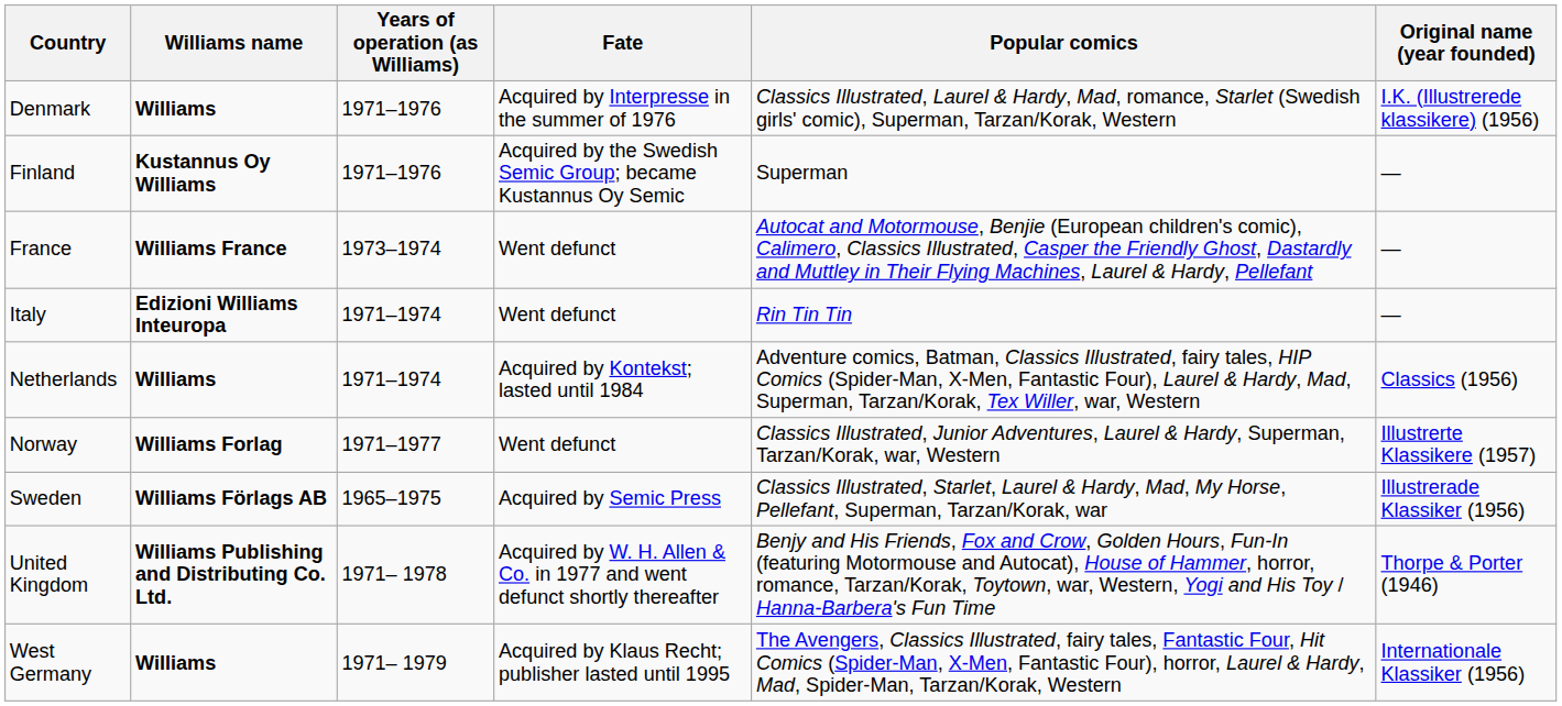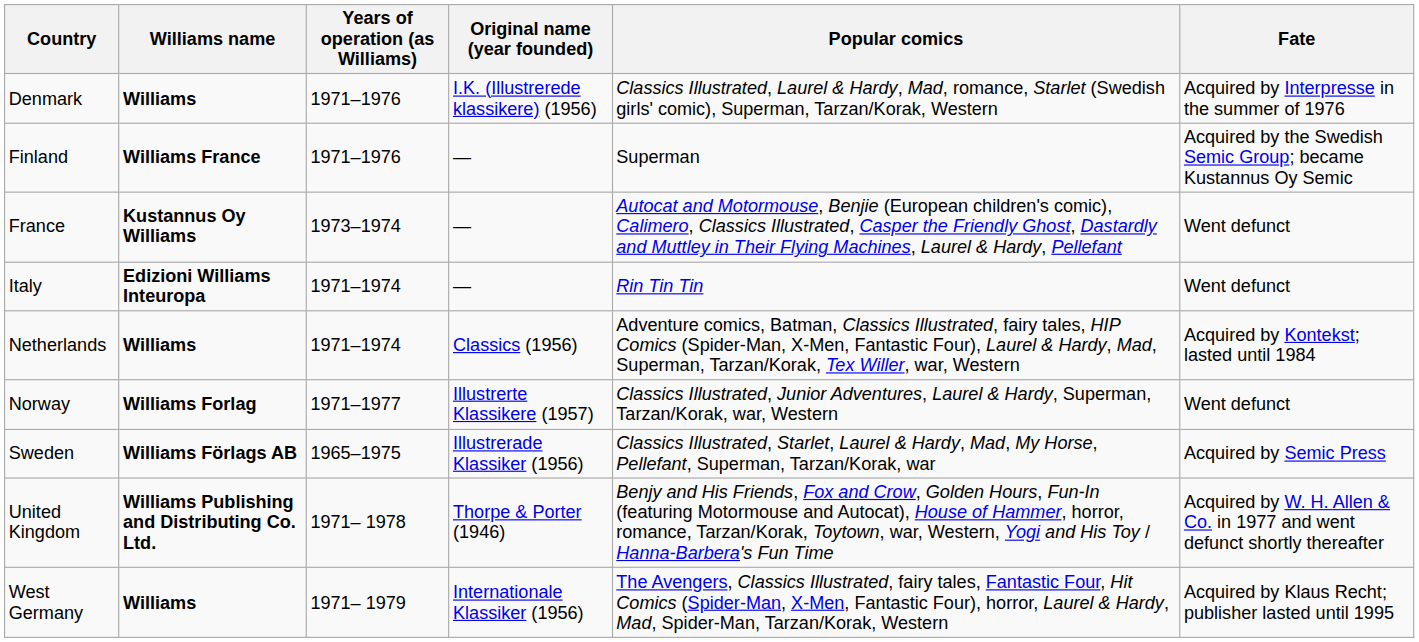 <table class="wikitable sortable">
 <tr>
 <th>Country</th>
 <th>Williams name</th>
 <th>Years of operation (as Williams)</th>
+<th>Original name (year founded)</th>
+<th>Popular comics</th>
 <th>Fate</th>
-<th>Popular comics</th>
-<th>Original name (year founded)</th>
 </tr>
 <tr>
 <td>Denmark</td>
 <td><strong>Williams</strong></td>
 <td>1971–1976</td>
+<td><a href='#'>I.K. (Illustrerede klassikere)</a> (1956)</td>
+<td><em>Classics Illustrated</em>, <em>Laurel & Hardy</em>, <em>Mad</em>, romance, <em>Starlet</em> (Swedish girls' comic), Superman, Tarzan/Korak, Western</td>
 <td>Acquired by <a href='#'>Interpresse</a> in the summer of 1976</td>
-<td><em>Classics Illustrated</em>, <em>Laurel & Hardy</em>, <em>Mad</em>, romance, <em>Starlet</em> (Swedish girls' comic), Superman, Tarzan/Korak, Western</td>
-<td><a href='#'>I.K. (Illustrerede klassikere)</a> (1956)</td>
 </tr>
 <tr>
 <td>Finland</td>
-<td><strong>Kustannus Oy Williams</strong></td>
+<td><strong>Williams France</strong></td>
 <td>1971–1976</td>
+<td>—</td>
+<td>Superman</td>
 <td>Acquired by the Swedish <a href='#'>Semic Group</a>; became Kustannus Oy Semic</td>
-<td>Superman</td>
-<td>—</td>
 </tr>
 <tr>
 <td>France</td>
-<td><strong>Williams France</strong></td>
+<td><strong>Kustannus Oy Williams</strong></td>
 <td>1973–1974</td>
+<td>—</td>
+<td><em><a href='#'>Autocat and Motormouse</a></em>, <em>Benjie</em> (European children's comic), <em><a href='#'>Calimero</a></em>, <em>Classics Illustrated</em>, <em><a href='#'>Casper the Friendly Ghost</a></em>, <em><a href='#'>Dastardly and Muttley in Their Flying Machines</a></em>, <em>Laurel & Hardy</em>, <em><a href='#'>Pellefant</a></em></td>
 <td>Went defunct</td>
-<td><em><a href='#'>Autocat and Motormouse</a></em>, <em>Benjie</em> (European children's comic), <em><a href='#'>Calimero</a></em>, <em>Classics Illustrated</em>, <em><a href='#'>Casper the Friendly Ghost</a></em>, <em><a href='#'>Dastardly and Muttley in Their Flying Machines</a></em>, <em>Laurel & Hardy</em>, <em><a href='#'>Pellefant</a></em></td>
-<td>—</td>
 </tr>
 <tr>
 <td>Italy</td>
 <td><strong>Edizioni Williams Inteuropa</strong></td>
 <td>1971–1974</td>
+<td>—</td>
+<td><em><a href='#'>Rin Tin Tin</a></em></td>
 <td>Went defunct</td>
-<td><em><a href='#'>Rin Tin Tin</a></em></td>
-<td>—</td>
 </tr>
 <tr>
 <td>Netherlands</td>
 <td><strong>Williams</strong></td>
 <td>1971–1974</td>
+<td><a href='#'>Classics</a> (1956)</td>
+<td>Adventure comics, Batman, <em>Classics Illustrated</em>, fairy tales, <em>HIP Comics</em> (Spider-Man, X-Men, Fantastic Four), <em>Laurel & Hardy</em>, <em>Mad</em>, Superman, Tarzan/Korak, <em><a href='#'>Tex Willer</a></em>, war, Western</td>
 <td>Acquired by <a href='#'>Kontekst</a>; lasted until  1984</td>
-<td>Adventure comics, Batman, <em>Classics Illustrated</em>, fairy tales, <em>HIP Comics</em> (Spider-Man, X-Men, Fantastic Four), <em>Laurel & Hardy</em>, <em>Mad</em>, Superman, Tarzan/Korak, <em><a href='#'>Tex Willer</a></em>, war, Western</td>
-<td><a href='#'>Classics</a> (1956)</td>
 </tr>
 <tr>
 <td>Norway</td>
 <td><strong>Williams Forlag</strong></td>
 <td> 1971–1977</td>
+<td><a href='#'>Illustrerte Klassikere</a> (1957)</td>
+<td><em>Classics Illustrated</em>, <em>Junior Adventures</em>, <em>Laurel & Hardy</em>, Superman, Tarzan/Korak, war, Western</td>
 <td>Went defunct</td>
-<td><em>Classics Illustrated</em>, <em>Junior Adventures</em>, <em>Laurel & Hardy</em>, Superman, Tarzan/Korak, war, Western</td>
-<td><a href='#'>Illustrerte Klassikere</a> (1957)</td>
 </tr>
 <tr>
 <td>Sweden</td>
 <td><strong>Williams Förlags AB</strong></td>
 <td>1965–1975</td>
+<td><a href='#'>Illustrerade Klassiker</a> (1956)</td>
+<td><em>Classics Illustrated</em>, <em>Starlet</em>, <em>Laurel & Hardy</em>, <em>Mad</em>, <em>My Horse</em>, <em>Pellefant</em>, Superman, Tarzan/Korak, war</td>
 <td>Acquired by <a href='#'>Semic Press</a></td>
-<td><em>Classics Illustrated</em>, <em>Starlet</em>, <em>Laurel & Hardy</em>, <em>Mad</em>, <em>My Horse</em>, <em>Pellefant</em>, Superman, Tarzan/Korak, war</td>
-<td><a href='#'>Illustrerade Klassiker</a> (1956)</td>
 </tr>
 <tr>
 <td>United Kingdom</td>
 <td><strong>Williams Publishing and Distributing Co. Ltd.</strong></td>
 <td>1971– 1978</td>
+<td><a href='#'>Thorpe & Porter</a> (1946)</td>
+<td><em>Benjy and His Friends</em>, <em><a href='#'>Fox and Crow</a></em>, <em>Golden Hours</em>, <em>Fun-In</em> (featuring Motormouse and Autocat), <em><a href='#'>House of Hammer</a></em>, horror, romance, Tarzan/Korak, <em>Toytown</em>, war, Western, <em><a href='#'>Yogi</a> and His Toy</em> / <em><a href='#'>Hanna-Barbera</a>'s Fun Time</em></td>
 <td>Acquired by <a href='#'>W. H. Allen & Co.</a> in 1977 and went defunct shortly thereafter</td>
-<td><em>Benjy and His Friends</em>, <em><a href='#'>Fox and Crow</a></em>, <em>Golden Hours</em>, <em>Fun-In</em> (featuring Motormouse and Autocat), <em><a href='#'>House of Hammer</a></em>, horror, romance, Tarzan/Korak, <em>Toytown</em>, war, Western, <em><a href='#'>Yogi</a> and His Toy</em> / <em><a href='#'>Hanna-Barbera</a>'s Fun Time</em></td>
-<td><a href='#'>Thorpe & Porter</a> (1946)</td>
 </tr>
 <tr>
 <td>West Germany</td>
 <td><strong>Williams</strong></td>
 <td> 1971– 1979</td>
+<td><a href='#'>Internationale Klassiker</a> (1956)</td>
+<td><a href='#'>The Avengers</a>, <em>Classics Illustrated</em>, fairy tales, <a href='#'>Fantastic Four</a>, <em>Hit Comics</em> (<a href='#'>Spider-Man</a>, <a href='#'>X-Men</a>, Fantastic Four), horror, <em>Laurel & Hardy</em>, <em>Mad</em>, Spider-Man, Tarzan/Korak, Western</td>
 <td>Acquired by Klaus Recht; publisher lasted until 1995</td>
-<td><a href='#'>The Avengers</a>, <em>Classics Illustrated</em>, fairy tales, <a href='#'>Fantastic Four</a>, <em>Hit Comics</em> (<a href='#'>Spider-Man</a>, <a href='#'>X-Men</a>, Fantastic Four), horror, <em>Laurel & Hardy</em>, <em>Mad</em>, Spider-Man, Tarzan/Korak, Western</td>
-<td><a href='#'>Internationale Klassiker</a> (1956)</td>
 </tr>
 </table>
